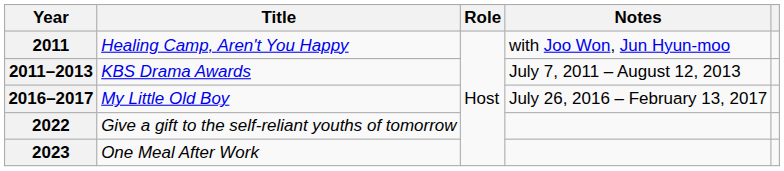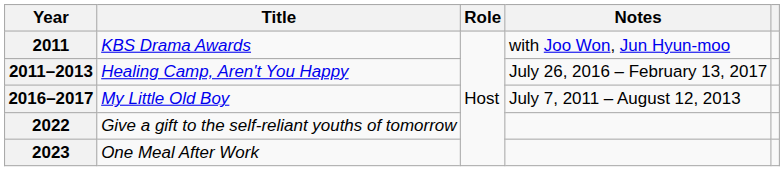 <table class="wikitable plainrowheaders sortable">
 <tr>
 <th scope="col">Year</th>
 <th scope="col">Title</th>
 <th scope="col">Role</th>
 <th scope="col">Notes</th>
 <th scope="col" class="unsortable"></th>
 </tr>
 <tr>
 <th scope="row">2011</th>
-<td><em><a href='#'>Healing Camp, Aren't You Happy</a></em></td>
+<td><em><a href='#'>KBS Drama Awards</a></em></td>
 <td rowspan="5">Host</td>
 <td>with <a href='#'>Joo Won</a>, <a href='#'>Jun Hyun-moo</a></td>
 <td style="text-align:center"></td>
 </tr>
 <tr>
 <th scope="row">2011–2013</th>
-<td><em><a href='#'>KBS Drama Awards</a></em></td>
-<td>July 7, 2011 – August 12, 2013</td>
+<td><em><a href='#'>Healing Camp, Aren't You Happy</a></em></td>
+<td>July 26, 2016 – February 13, 2017</td>
 <td style="text-align:center"></td>
 </tr>
 <tr>
 <th scope="row">2016–2017</th>
 <td><em><a href='#'>My Little Old Boy</a></em></td>
-<td>July 26, 2016 – February 13, 2017</td>
+<td>July 7, 2011 – August 12, 2013</td>
 <td style="text-align:center"></td>
 </tr>
 <tr>
 <th scope="row">2022</th>
 <td><em>Give a gift to the self-reliant youths of tomorrow</em></td>
 <td></td>
 <td style="text-align:center"></td>
 </tr>
 <tr>
 <th scope="row">2023</th>
 <td><em>One Meal After Work</em></td>
 <td></td>
 <td style="text-align:center"></td>
 </tr>
 </table>
